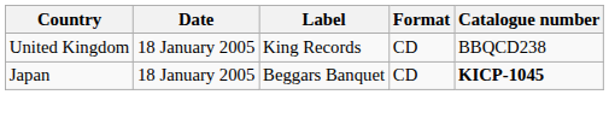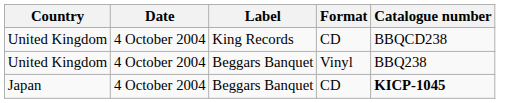 <table class="wikitable">
 <tr>
 <th>Country</th>
 <th>Date</th>
 <th>Label</th>
 <th>Format</th>
 <th>Catalogue number</th>
 </tr>
 <tr>
 <td>United Kingdom</td>
-<td>18 January 2005</td>
+<td>4 October 2004</td>
 <td>King Records</td>
 <td>CD</td>
 <td>BBQCD238</td>
 </tr>
 <tr>
+<td>United Kingdom</td>
+<td>4 October 2004</td>
+<td>Beggars Banquet</td>
+<td>Vinyl</td>
+<td>BBQ238</td>
+</tr>
+<tr>
 <td>Japan</td>
-<td>18 January 2005</td>
+<td>4 October 2004</td>
 <td>Beggars Banquet</td>
 <td>CD</td>
 <td><strong>KICP-1045</strong></td>
 </tr>
 </table>
